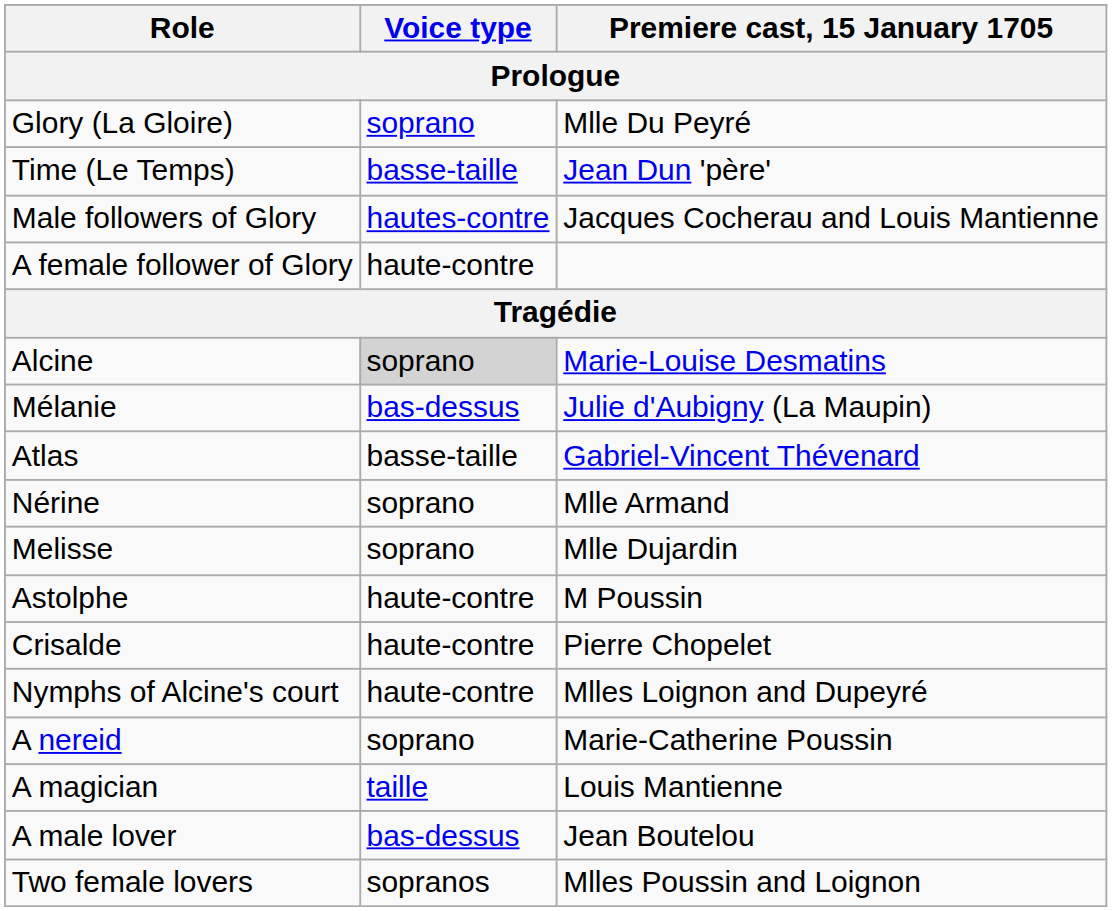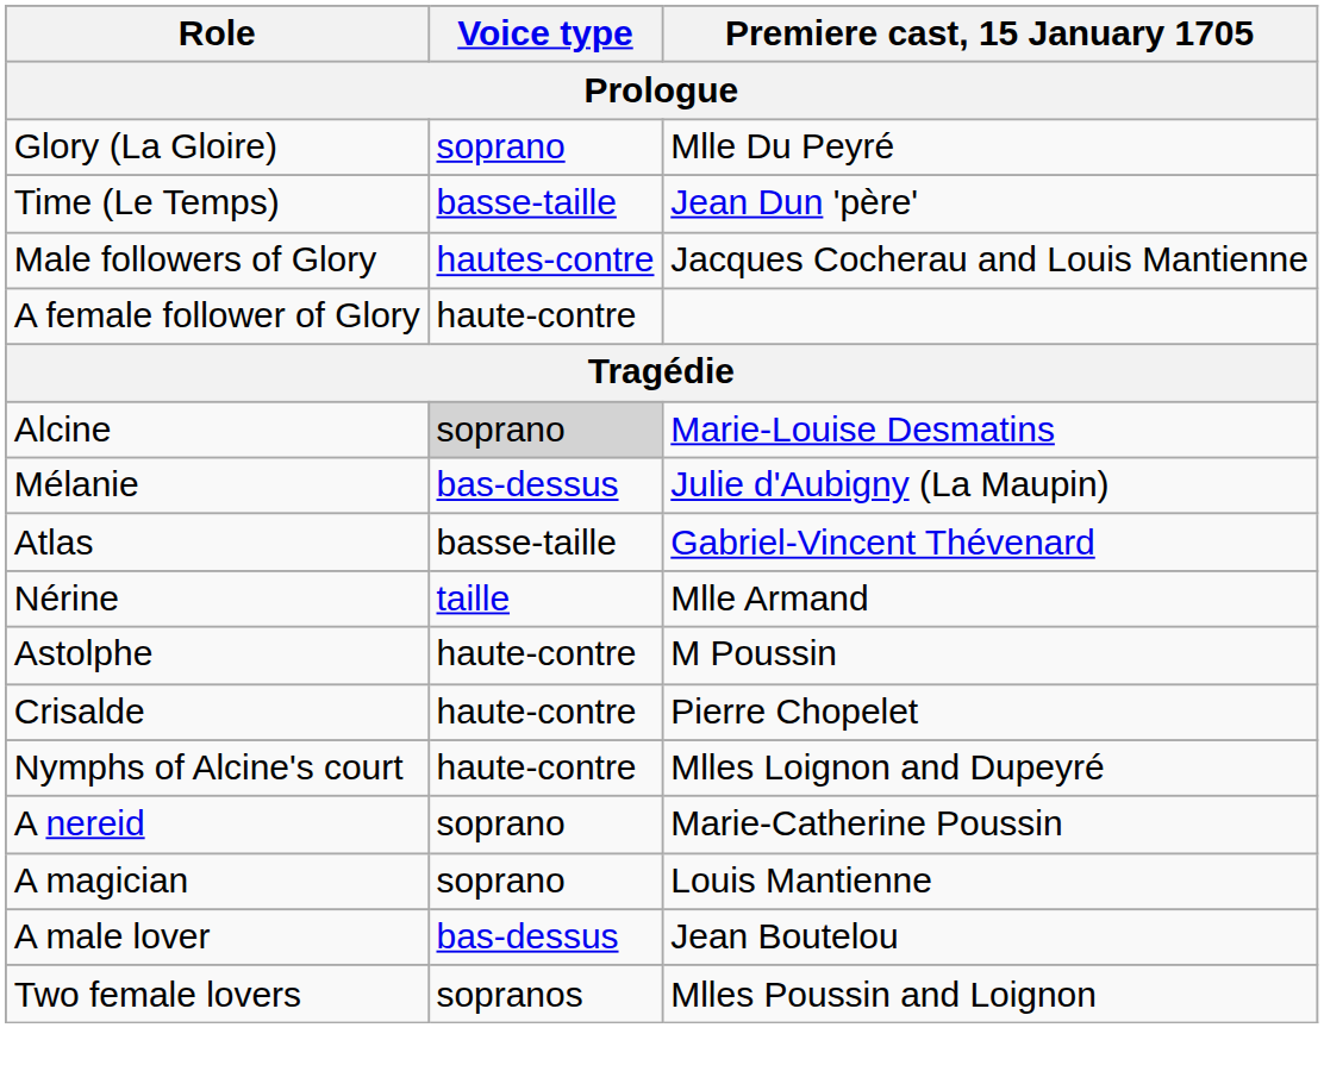 <table class="wikitable">
 <tr>
 <th>Role</th>
 <th><a href='#'>Voice type</a></th>
 <th>Premiere cast, 15 January 1705</th>
 </tr>
 <tr>
 <th colspan=3>Prologue</th>
 </tr>
 <tr>
 <td>Glory (La Gloire)</td>
 <td><a href='#'>soprano</a></td>
 <td>Mlle Du Peyré</td>
 </tr>
 <tr>
 <td>Time (Le Temps)</td>
 <td><a href='#'>basse-taille</a></td>
 <td><a href='#'>Jean Dun</a> 'père'</td>
 </tr>
 <tr>
 <td>Male followers of Glory</td>
 <td><a href='#'>hautes-contre</a></td>
 <td>Jacques Cocherau and Louis Mantienne</td>
 </tr>
 <tr>
 <td>A female follower of Glory</td>
 <td>haute-contre</td>
 </tr>
 <tr>
 <th colspan=3>Tragédie</th>
 </tr>
 <tr>
 <td>Alcine</td>
 <td style="background: lightgrey;">soprano</td>
 <td><a href='#'>Marie-Louise Desmatins</a></td>
 </tr>
 <tr>
 <td>Mélanie</td>
 <td><a href='#'>bas-dessus</a></td>
 <td><a href='#'>Julie d'Aubigny</a> (La Maupin)</td>
 </tr>
 <tr>
 <td>Atlas</td>
 <td>basse-taille</td>
 <td><a href='#'>Gabriel-Vincent Thévenard</a></td>
 </tr>
 <tr>
 <td>Nérine</td>
-<td>soprano</td>
+<td><a href='#'>taille</a></td>
 <td>Mlle Armand</td>
-</tr>
-<tr>
-<td>Melisse</td>
-<td>soprano</td>
-<td>Mlle Dujardin</td>
 </tr>
 <tr>
 <td>Astolphe</td>
 <td>haute-contre</td>
 <td>M Poussin</td>
 </tr>
 <tr>
 <td>Crisalde</td>
 <td>haute-contre</td>
 <td>Pierre Chopelet</td>
 </tr>
 <tr>
 <td>Nymphs of Alcine's court</td>
 <td>haute-contre</td>
 <td>Mlles Loignon and Dupeyré</td>
 </tr>
 <tr>
 <td>A <a href='#'>nereid</a></td>
 <td>soprano</td>
 <td>Marie-Catherine Poussin</td>
 </tr>
 <tr>
 <td>A magician</td>
-<td><a href='#'>taille</a></td>
+<td>soprano</td>
 <td>Louis Mantienne</td>
 </tr>
 <tr>
 <td>A male lover</td>
 <td><a href='#'>bas-dessus</a></td>
 <td>Jean Boutelou</td>
 </tr>
 <tr>
 <td>Two female lovers</td>
 <td>sopranos</td>
 <td>Mlles Poussin and Loignon</td>
 </tr>
 </table>
